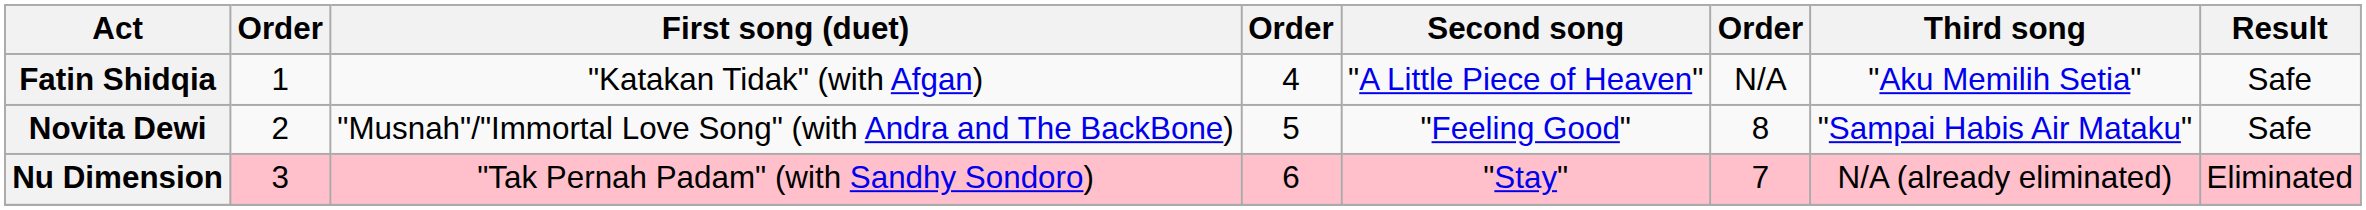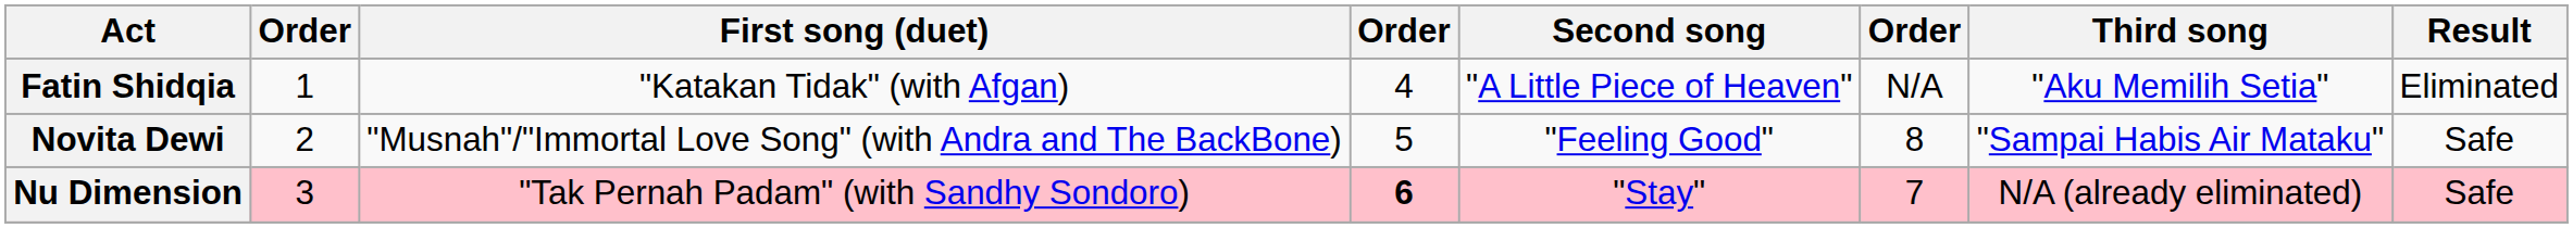 <table class="wikitable plainrowheaders" style="text-align:center;">
 <tr>
 <th scope="col">Act</th>
 <th scope="col">Order</th>
 <th scope="col">First song (duet)</th>
 <th scope="col">Order</th>
 <th scope="col">Second song</th>
 <th scope="col">Order</th>
 <th scope="col">Third song</th>
 <th scope="col">Result</th>
 </tr>
 <tr>
 <th scope="row">Fatin Shidqia</th>
 <td>1</td>
 <td>"Katakan Tidak" (with <a href='#'>Afgan</a>)</td>
 <td>4</td>
 <td>"<a href='#'>A Little Piece of Heaven</a>"</td>
 <td>N/A</td>
 <td>"<a href='#'>Aku Memilih Setia</a>"</td>
-<td>Safe</td>
+<td>Eliminated</td>
 </tr>
 <tr>
 <th scope="row">Novita Dewi</th>
 <td>2</td>
 <td>"Musnah"/"Immortal Love Song" (with <a href='#'>Andra and The BackBone</a>)</td>
 <td>5</td>
 <td>"<a href='#'>Feeling Good</a>"</td>
 <td>8</td>
 <td>"<a href='#'>Sampai Habis Air Mataku</a>"</td>
 <td>Safe</td>
 </tr>
 <tr style="background:pink">
 <th scope="row">Nu Dimension</th>
 <td>3</td>
 <td>"Tak Pernah Padam" (with <a href='#'>Sandhy Sondoro</a>)</td>
-<td>6</td>
+<td><strong>6</strong></td>
 <td>"<a href='#'>Stay</a>"</td>
 <td>7</td>
 <td>N/A (already eliminated)</td>
-<td>Eliminated</td>
+<td>Safe</td>
 </tr>
 <tr>
 </tr>
 </table>
